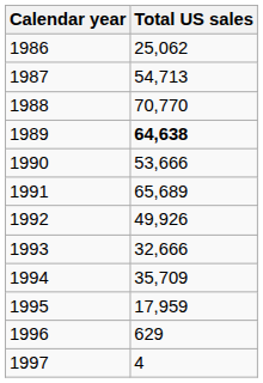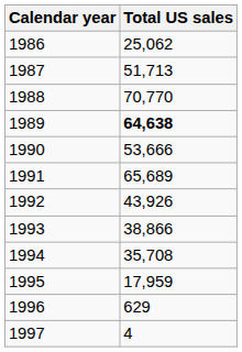 <table class=wikitable style="font-size:97%">
 <tr>
 <th>Calendar year</th>
 <th>Total US sales</th>
 </tr>
 <tr>
 <td>1986</td>
 <td>25,062</td>
 </tr>
 <tr>
 <td>1987</td>
-<td>54,713</td>
+<td>51,713</td>
 </tr>
 <tr>
 <td>1988</td>
 <td>70,770</td>
 </tr>
 <tr>
 <td>1989</td>
 <td><strong>64,638</strong></td>
 </tr>
 <tr>
 <td>1990</td>
 <td>53,666</td>
 </tr>
 <tr>
 <td>1991</td>
 <td>65,689</td>
 </tr>
 <tr>
 <td>1992</td>
-<td>49,926</td>
+<td>43,926</td>
 </tr>
 <tr>
 <td>1993</td>
-<td>32,666</td>
+<td>38,866</td>
 </tr>
 <tr>
 <td>1994</td>
-<td>35,709</td>
+<td>35,708</td>
 </tr>
 <tr>
 <td>1995</td>
 <td>17,959</td>
 </tr>
 <tr>
 <td>1996</td>
 <td>629</td>
 </tr>
 <tr>
 <td>1997</td>
 <td>4</td>
 </tr>
 </table>
